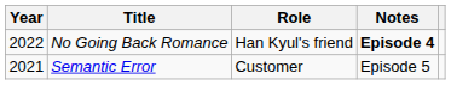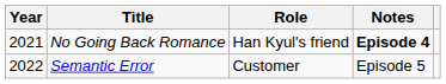 <table class="wikitable">
 <tr>
 <th>Year</th>
 <th>Title</th>
 <th>Role</th>
 <th>Notes</th>
 <th></th>
 </tr>
 <tr>
-<td>2022</td>
+<td>2021</td>
 <td><em>No Going Back Romance</em></td>
 <td>Han Kyul's friend</td>
 <td><strong>Episode 4</strong></td>
 <td></td>
 </tr>
 <tr>
-<td>2021</td>
+<td>2022</td>
 <td><em><a href='#'>Semantic Error</a></em></td>
 <td>Customer</td>
 <td>Episode 5</td>
 <td></td>
 </tr>
 </table>
